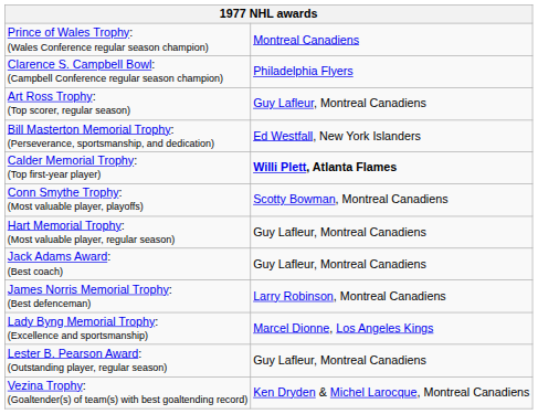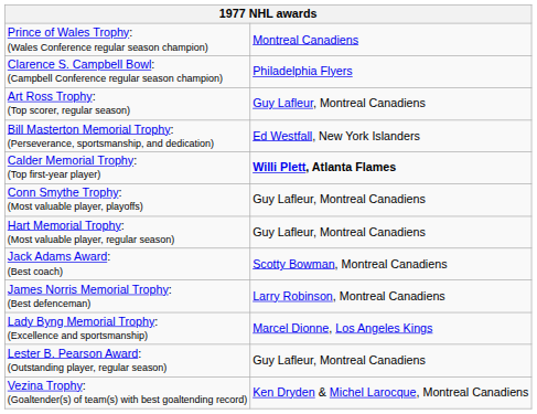 <table class="wikitable">
 <tr>
 <th bgcolor="#DDDDDD" colspan="2">1977 NHL awards</th>
 </tr>
 <tr>
 <td><a href='#'>Prince of Wales Trophy</a>:<br><small>(Wales Conference regular season champion)</small></td>
 <td><a href='#'>Montreal Canadiens</a></td>
 </tr>
 <tr>
 <td><a href='#'>Clarence S. Campbell Bowl</a>:<br><small>(Campbell Conference regular season champion)</small></td>
 <td><a href='#'>Philadelphia Flyers</a></td>
 </tr>
 <tr>
 <td><a href='#'>Art Ross Trophy</a>:<br><small>(Top scorer, regular season)</small></td>
 <td><a href='#'>Guy Lafleur</a>, Montreal Canadiens</td>
 </tr>
 <tr>
 <td><a href='#'>Bill Masterton Memorial Trophy</a>:<br><small>(Perseverance, sportsmanship, and dedication)</small></td>
 <td><a href='#'>Ed Westfall</a>, New York Islanders</td>
 </tr>
 <tr>
 <td><a href='#'>Calder Memorial Trophy</a>:<br><small>(Top first-year player)</small></td>
 <td><strong><a href='#'>Willi Plett</a>, Atlanta Flames</strong></td>
 </tr>
 <tr>
 <td><a href='#'>Conn Smythe Trophy</a>:<br><small>(Most valuable player, playoffs)</small></td>
-<td><a href='#'>Scotty Bowman</a>, Montreal Canadiens</td>
+<td>Guy Lafleur, Montreal Canadiens</td>
 </tr>
 <tr>
 <td><a href='#'>Hart Memorial Trophy</a>:<br><small>(Most valuable player, regular season)</small></td>
 <td>Guy Lafleur, Montreal Canadiens</td>
 </tr>
 <tr>
 <td><a href='#'>Jack Adams Award</a>:<br><small>(Best coach)</small></td>
-<td>Guy Lafleur, Montreal Canadiens</td>
+<td><a href='#'>Scotty Bowman</a>, Montreal Canadiens</td>
 </tr>
 <tr>
 <td><a href='#'>James Norris Memorial Trophy</a>:<br><small>(Best defenceman)</small></td>
 <td><a href='#'>Larry Robinson</a>, Montreal Canadiens</td>
 </tr>
 <tr>
 <td><a href='#'>Lady Byng Memorial Trophy</a>:<br><small>(Excellence and sportsmanship)</small></td>
 <td><a href='#'>Marcel Dionne</a>, <a href='#'>Los Angeles Kings</a></td>
 </tr>
 <tr>
 <td><a href='#'>Lester B. Pearson Award</a>:<br><small>(Outstanding player, regular season)</small></td>
 <td>Guy Lafleur, Montreal Canadiens</td>
 </tr>
 <tr>
 <td><a href='#'>Vezina Trophy</a>:<br><small>(Goaltender(s) of team(s) with best goaltending record)</small></td>
 <td><a href='#'>Ken Dryden</a> & <a href='#'>Michel Larocque</a>, Montreal Canadiens</td>
 </tr>
 </table>
